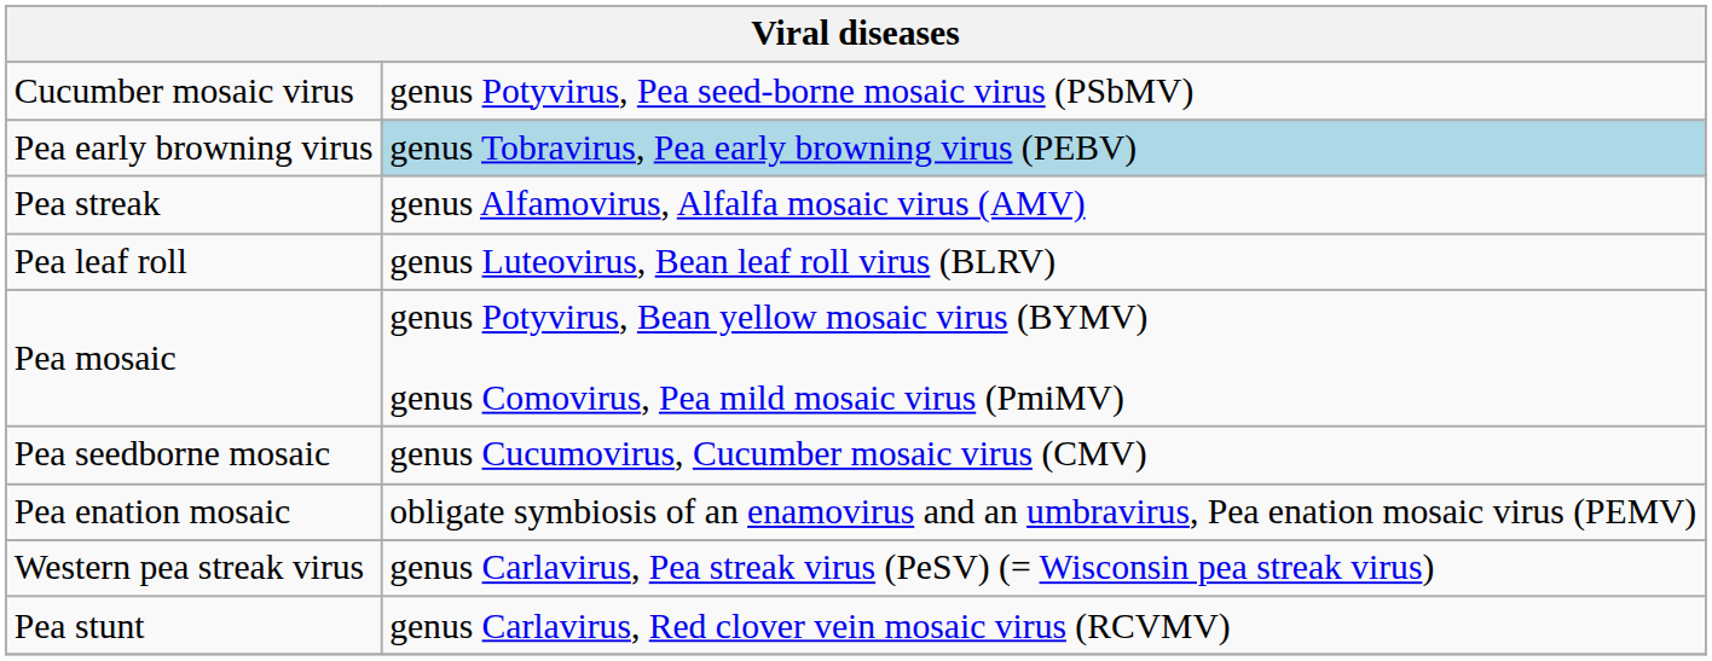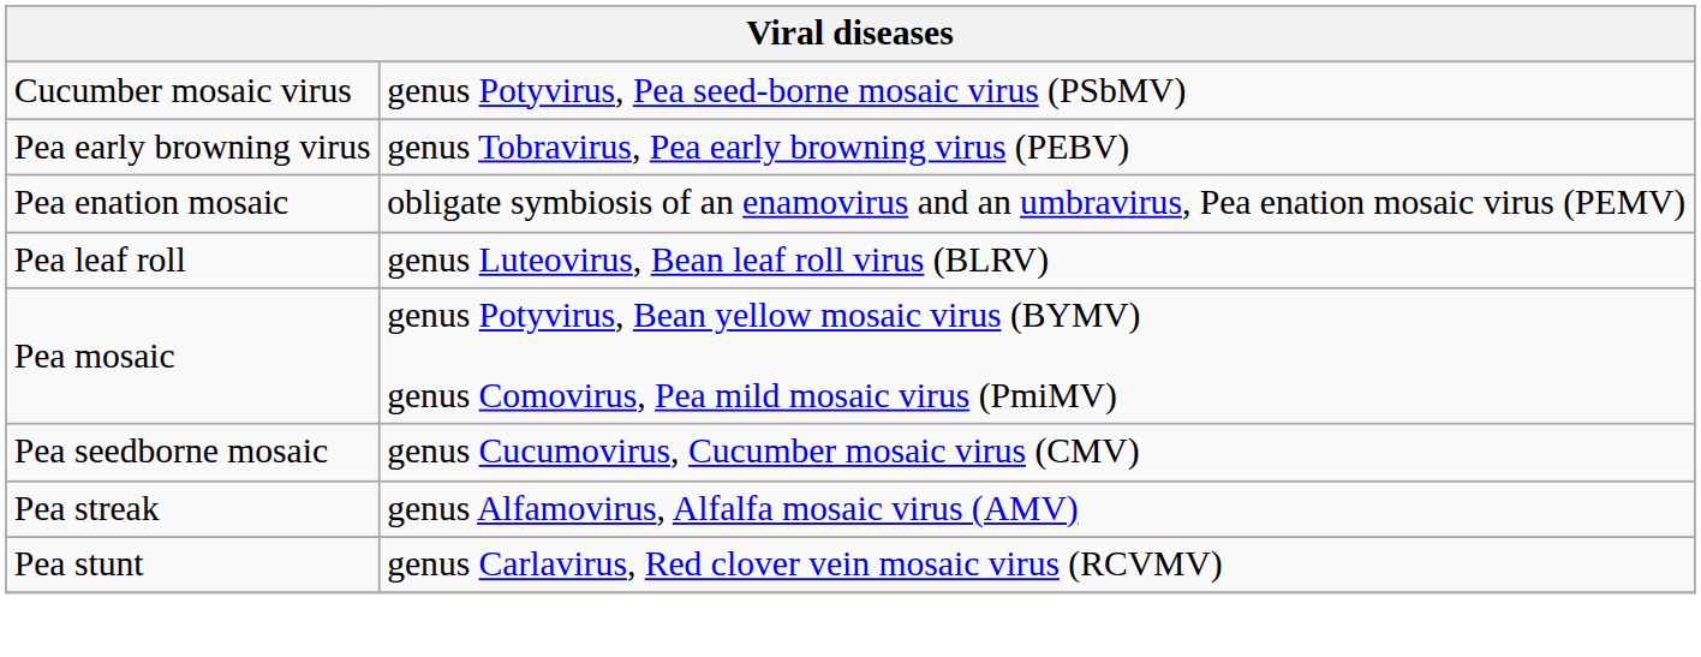 <table class="wikitable" style="clear">
 <tr>
 <th colspan=2><strong>Viral diseases</strong><br></th>
 </tr>
 <tr>
 <td>Cucumber mosaic virus</td>
 <td>genus <a href='#'>Potyvirus</a>, <a href='#'>Pea seed-borne mosaic virus</a> (PSbMV)</td>
 </tr>
 <tr>
 <td>Pea early browning virus</td>
-<td style="background: lightblue;">genus <a href='#'>Tobravirus</a>, <a href='#'>Pea early browning virus</a> (PEBV)</td>
+<td>genus <a href='#'>Tobravirus</a>, <a href='#'>Pea early browning virus</a> (PEBV)</td>
 </tr>
 <tr>
-<td>Pea streak</td>
-<td>genus <a href='#'>Alfamovirus</a>, <a href='#'>Alfalfa mosaic virus (AMV)</a></td>
+<td>Pea enation mosaic</td>
+<td>obligate symbiosis of an <a href='#'>enamovirus</a> and an <a href='#'>umbravirus</a>, Pea enation mosaic virus (PEMV)</td>
 </tr>
 <tr>
 <td>Pea leaf roll</td>
 <td>genus <a href='#'>Luteovirus</a>, <a href='#'>Bean leaf roll virus</a> (BLRV)</td>
 </tr>
 <tr>
 <td>Pea mosaic</td>
 <td>genus <a href='#'>Potyvirus</a>, <a href='#'>Bean yellow mosaic virus</a> (BYMV) <br><br>genus <a href='#'>Comovirus</a>, <a href='#'>Pea mild mosaic virus</a> (PmiMV)</td>
 </tr>
 <tr>
 <td>Pea seedborne mosaic</td>
 <td>genus <a href='#'>Cucumovirus</a>, <a href='#'>Cucumber mosaic virus</a> (CMV)</td>
 </tr>
 <tr>
-<td>Pea enation mosaic</td>
-<td>obligate symbiosis of an <a href='#'>enamovirus</a> and an <a href='#'>umbravirus</a>, Pea enation mosaic virus (PEMV)</td>
-</tr>
-<tr>
-<td>Western pea streak virus</td>
-<td>genus <a href='#'>Carlavirus</a>, <a href='#'>Pea streak virus</a> (PeSV) (= <a href='#'>Wisconsin pea streak virus</a>)</td>
+<td>Pea streak</td>
+<td>genus <a href='#'>Alfamovirus</a>, <a href='#'>Alfalfa mosaic virus (AMV)</a></td>
 </tr>
 <tr>
 <td>Pea stunt</td>
 <td>genus <a href='#'>Carlavirus</a>, <a href='#'>Red clover vein mosaic virus</a> (RCVMV)</td>
 </tr>
 <tr>
 </tr>
 </table>
